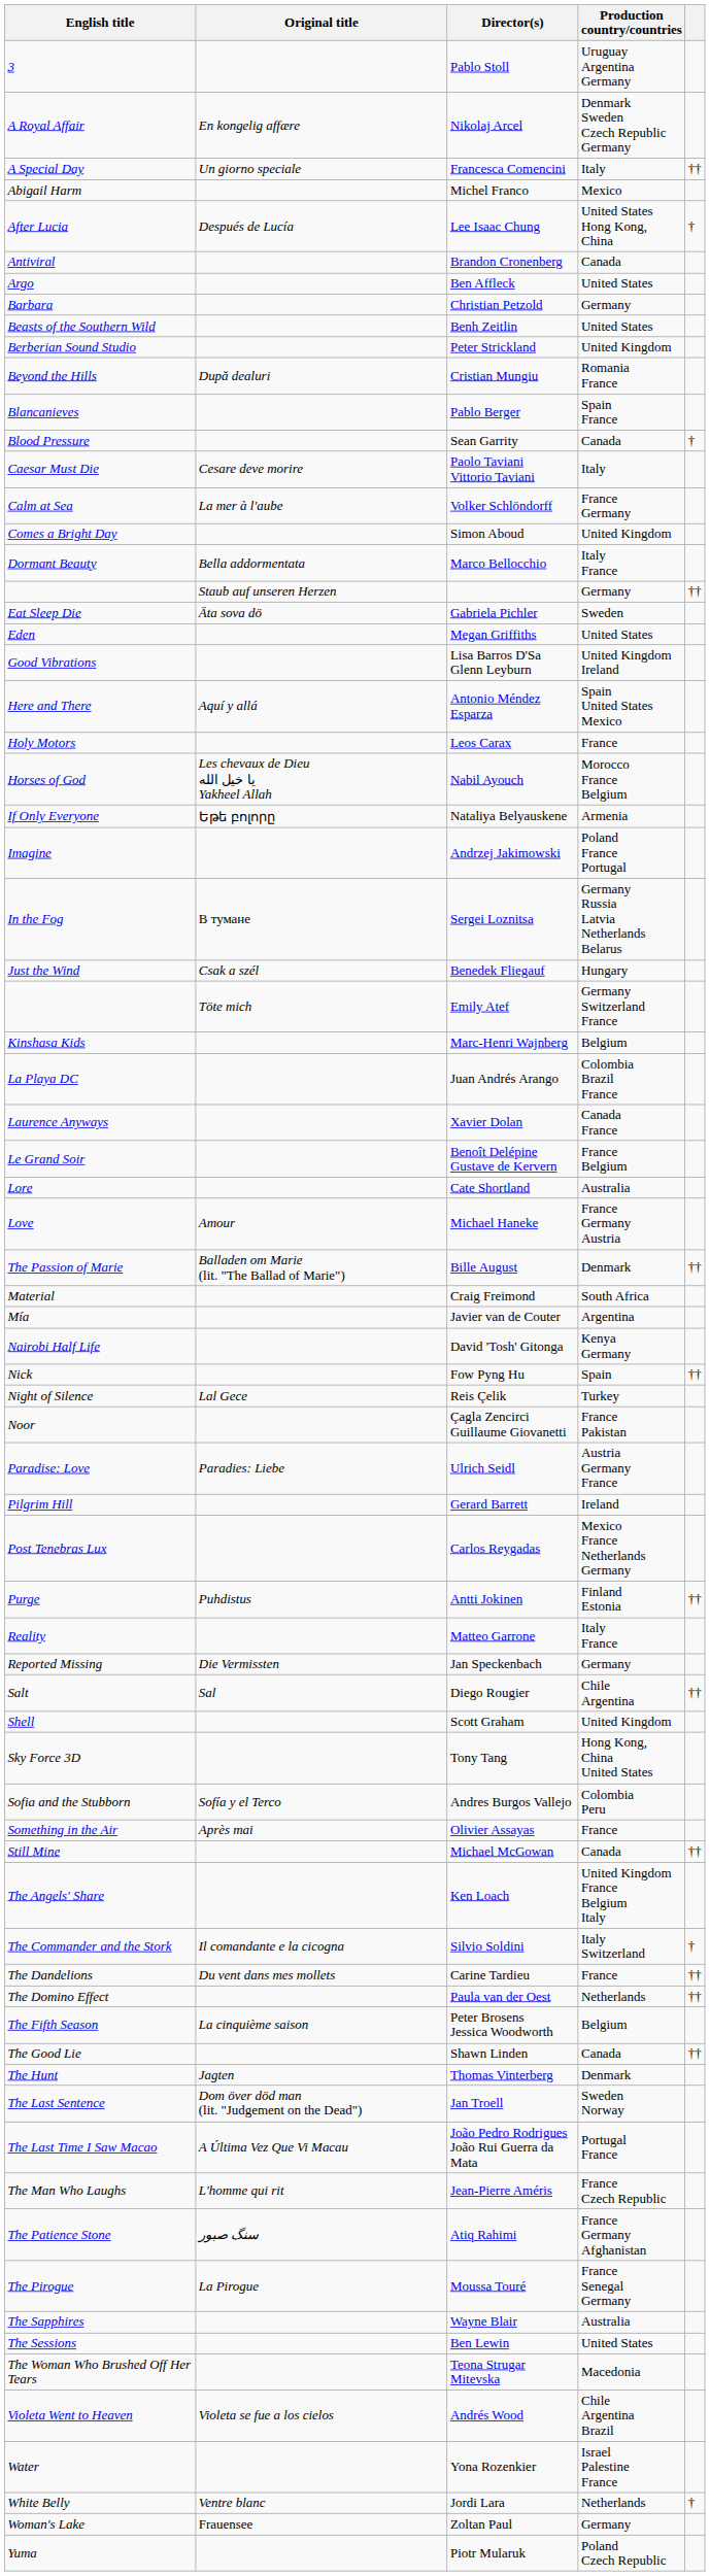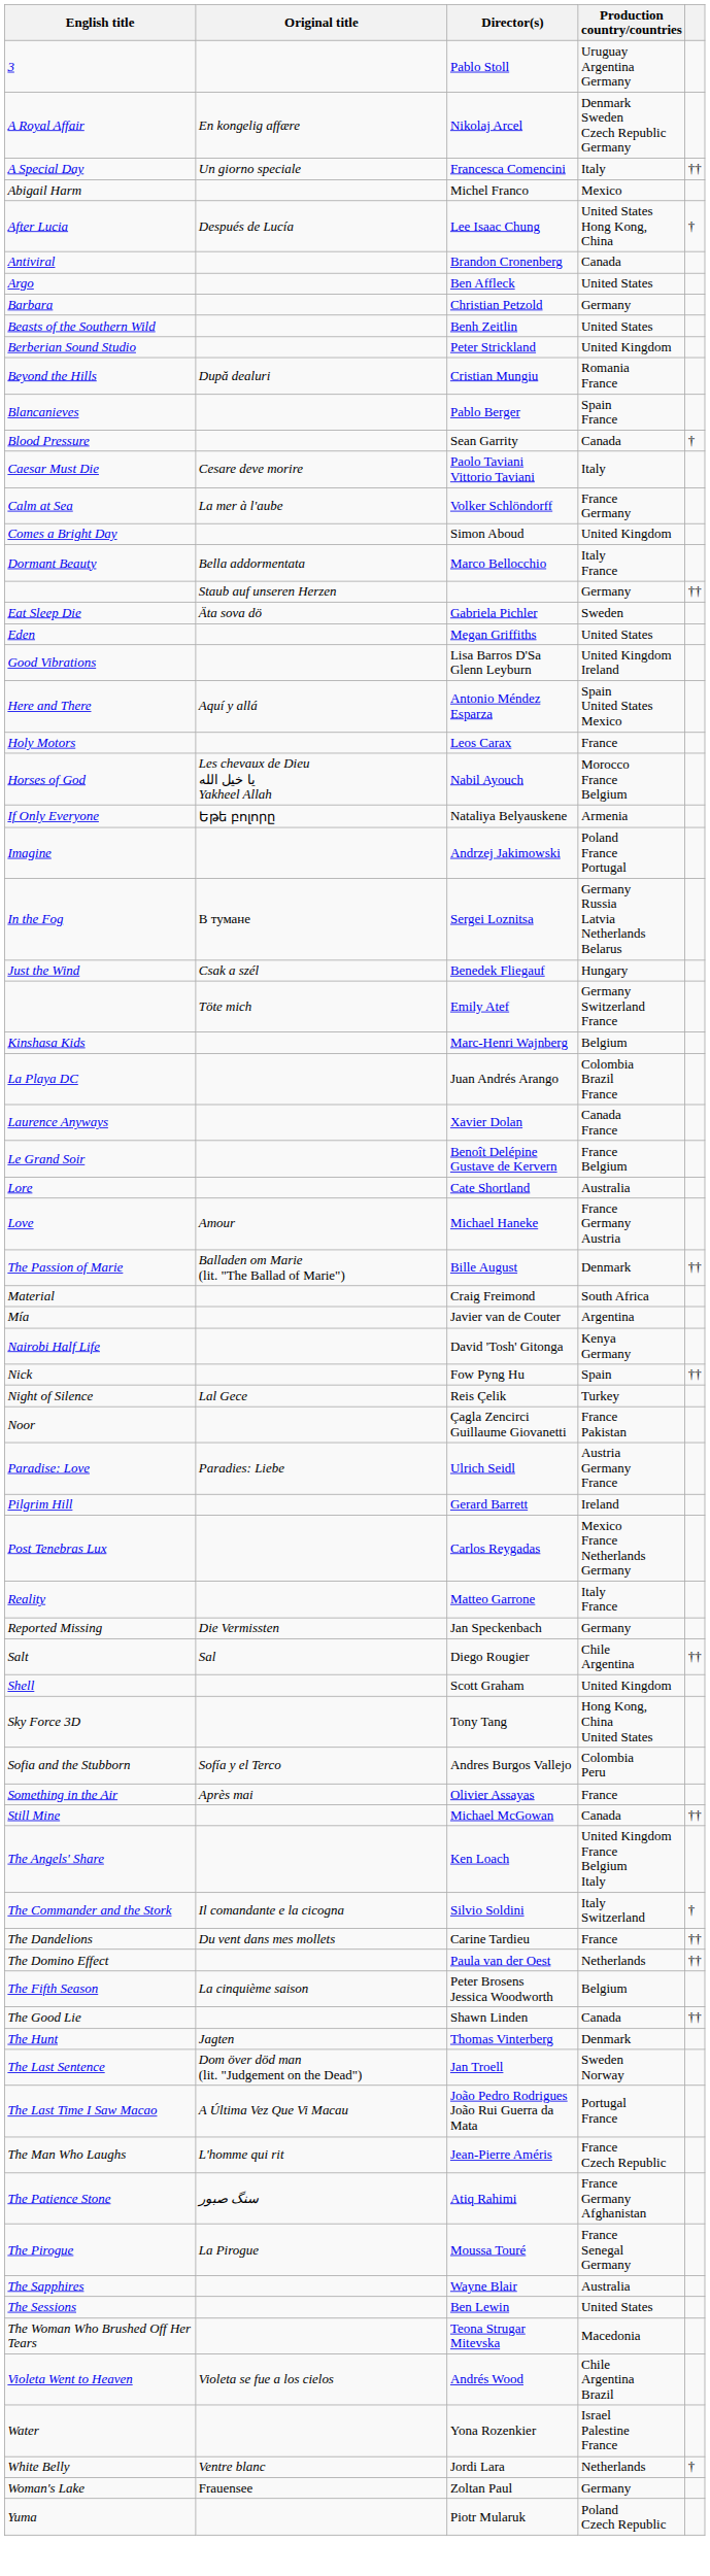 <table class="sortable wikitable" width="95%" cellpadding="5">
 <tr>
 <th width="30%">English title</th>
 <th width="40%">Original title</th>
 <th width="20%">Director(s)</th>
 <th width="10%">Production country/countries</th>
 <th width="3%"></th>
 </tr>
 <tr>
 <td><em><a href='#'>3</a></em></td>
 <td></td>
 <td><a href='#'>Pablo Stoll</a></td>
 <td>Uruguay<br>Argentina<br>Germany</td>
 <td></td>
 </tr>
 <tr>
 <td><em><a href='#'>A Royal Affair</a></em></td>
 <td><em>En kongelig affære</em></td>
 <td><a href='#'>Nikolaj Arcel</a></td>
 <td>Denmark<br>Sweden<br>Czech Republic<br>Germany</td>
 <td></td>
 </tr>
 <tr>
 <td><em><a href='#'>A Special Day</a></em></td>
 <td><em>Un giorno speciale</em></td>
 <td><a href='#'>Francesca Comencini</a></td>
 <td>Italy</td>
 <td>††</td>
 </tr>
 <tr>
 <td><em>Abigail Harm</em></td>
 <td></td>
 <td>Michel Franco</td>
 <td>Mexico</td>
 <td></td>
 </tr>
 <tr>
 <td><em><a href='#'>After Lucia</a></em></td>
 <td><em>Después de Lucía</em></td>
 <td><a href='#'>Lee Isaac Chung</a></td>
 <td>United States<br>Hong Kong, China</td>
 <td>†</td>
 </tr>
 <tr>
 <td><em><a href='#'>Antiviral</a></em></td>
 <td></td>
 <td><a href='#'>Brandon Cronenberg</a></td>
 <td>Canada</td>
 <td></td>
 </tr>
 <tr>
 <td><em><a href='#'>Argo</a></em></td>
 <td></td>
 <td><a href='#'>Ben Affleck</a></td>
 <td>United States</td>
 <td></td>
 </tr>
 <tr>
 <td><em><a href='#'>Barbara</a></em></td>
 <td></td>
 <td><a href='#'>Christian Petzold</a></td>
 <td>Germany</td>
 <td></td>
 </tr>
 <tr>
 <td><em><a href='#'>Beasts of the Southern Wild</a></em></td>
 <td></td>
 <td><a href='#'>Benh Zeitlin</a></td>
 <td>United States</td>
 <td></td>
 </tr>
 <tr>
 <td><em><a href='#'>Berberian Sound Studio</a></em></td>
 <td></td>
 <td><a href='#'>Peter Strickland</a></td>
 <td>United Kingdom</td>
 <td></td>
 </tr>
 <tr>
 <td><em><a href='#'>Beyond the Hills</a></em></td>
 <td><em>După dealuri</em></td>
 <td><a href='#'>Cristian Mungiu</a></td>
 <td>Romania<br>France</td>
 <td></td>
 </tr>
 <tr>
 <td><em><a href='#'>Blancanieves</a></em></td>
 <td></td>
 <td><a href='#'>Pablo Berger</a></td>
 <td>Spain<br>France</td>
 <td></td>
 </tr>
 <tr>
 <td><em><a href='#'>Blood Pressure</a></em></td>
 <td></td>
 <td>Sean Garrity</td>
 <td>Canada</td>
 <td>†</td>
 </tr>
 <tr>
 <td><em><a href='#'>Caesar Must Die</a></em></td>
 <td><em>Cesare deve morire</em></td>
 <td><a href='#'>Paolo Taviani</a><br><a href='#'>Vittorio Taviani</a></td>
 <td>Italy</td>
 <td></td>
 </tr>
 <tr>
 <td><em><a href='#'>Calm at Sea</a></em></td>
 <td><em>La mer à l'aube</em></td>
 <td><a href='#'>Volker Schlöndorff</a></td>
 <td>France<br>Germany</td>
 <td></td>
 </tr>
 <tr>
 <td><em><a href='#'>Comes a Bright Day</a></em></td>
 <td></td>
 <td>Simon Aboud</td>
 <td>United Kingdom</td>
 <td></td>
 </tr>
 <tr>
 <td><em><a href='#'>Dormant Beauty</a></em></td>
 <td><em>Bella addormentata</em></td>
 <td><a href='#'>Marco Bellocchio</a></td>
 <td>Italy<br>France</td>
 <td></td>
 </tr>
 <tr>
 <td><em></em></td>
 <td><em>Staub auf unseren Herzen</em></td>
 <td></td>
 <td>Germany</td>
 <td>††</td>
 </tr>
 <tr>
 <td><em><a href='#'>Eat Sleep Die</a></em></td>
 <td><em>Äta sova dö</em></td>
 <td><a href='#'>Gabriela Pichler</a></td>
 <td>Sweden</td>
 <td></td>
 </tr>
 <tr>
 <td><em><a href='#'>Eden</a></em></td>
 <td></td>
 <td><a href='#'>Megan Griffiths</a></td>
 <td>United States</td>
 <td></td>
 </tr>
 <tr>
 <td><em><a href='#'>Good Vibrations</a></em></td>
 <td></td>
 <td>Lisa Barros D'Sa<br>Glenn Leyburn</td>
 <td>United Kingdom<br>Ireland</td>
 <td></td>
 </tr>
 <tr>
 <td><em><a href='#'>Here and There</a></em></td>
 <td><em>Aquí y allá</em></td>
 <td><a href='#'>Antonio Méndez Esparza</a></td>
 <td>Spain<br>United States<br>Mexico</td>
 <td></td>
 </tr>
 <tr>
 <td><em><a href='#'>Holy Motors</a></em></td>
 <td></td>
 <td><a href='#'>Leos Carax</a></td>
 <td>France</td>
 <td></td>
 </tr>
 <tr>
 <td><em><a href='#'>Horses of God</a></em></td>
 <td><em>Les chevaux de Dieu</em><br>يا خيل الله<br><em>Yakheel Allah</em></td>
 <td><a href='#'>Nabil Ayouch</a></td>
 <td>Morocco<br>France<br>Belgium</td>
 <td></td>
 </tr>
 <tr>
 <td><em><a href='#'>If Only Everyone</a></em></td>
 <td>Եթե բոլորը</td>
 <td>Nataliya Belyauskene</td>
 <td>Armenia</td>
 <td></td>
 </tr>
 <tr>
 <td><em><a href='#'>Imagine</a></em></td>
 <td></td>
 <td><a href='#'>Andrzej Jakimowski</a></td>
 <td>Poland<br>France<br>Portugal</td>
 <td></td>
 </tr>
 <tr>
 <td><em><a href='#'>In the Fog</a></em></td>
 <td>В тумане</td>
 <td><a href='#'>Sergei Loznitsa</a></td>
 <td>Germany<br>Russia<br>Latvia<br>Netherlands<br>Belarus</td>
 <td></td>
 </tr>
 <tr>
 <td><em><a href='#'>Just the Wind</a></em></td>
 <td><em>Csak a szél</em></td>
 <td><a href='#'>Benedek Fliegauf</a></td>
 <td>Hungary</td>
 <td></td>
 </tr>
 <tr>
 <td><em></em></td>
 <td><em>Töte mich</em></td>
 <td><a href='#'>Emily Atef</a></td>
 <td>Germany<br>Switzerland<br>France</td>
 <td></td>
 </tr>
 <tr>
 <td><em><a href='#'>Kinshasa Kids</a></em></td>
 <td></td>
 <td><a href='#'>Marc-Henri Wajnberg</a></td>
 <td>Belgium</td>
 <td></td>
 </tr>
 <tr>
 <td><em><a href='#'>La Playa DC</a></em></td>
 <td></td>
 <td>Juan Andrés Arango</td>
 <td>Colombia<br>Brazil<br>France</td>
 <td></td>
 </tr>
 <tr>
 <td><em><a href='#'>Laurence Anyways</a></em></td>
 <td></td>
 <td><a href='#'>Xavier Dolan</a></td>
 <td>Canada<br>France</td>
 <td></td>
 </tr>
 <tr>
 <td><em><a href='#'>Le Grand Soir</a></em></td>
 <td></td>
 <td><a href='#'>Benoît Delépine</a><br><a href='#'>Gustave de Kervern</a></td>
 <td>France<br>Belgium</td>
 <td></td>
 </tr>
 <tr>
 <td><em><a href='#'>Lore</a></em></td>
 <td></td>
 <td><a href='#'>Cate Shortland</a></td>
 <td>Australia</td>
 <td></td>
 </tr>
 <tr>
 <td><em><a href='#'>Love</a></em></td>
 <td><em>Amour</em></td>
 <td><a href='#'>Michael Haneke</a></td>
 <td>France<br>Germany<br>Austria</td>
 <td></td>
 </tr>
 <tr>
 <td><em><a href='#'>The Passion of Marie</a></em></td>
 <td><em>Balladen om Marie</em><br>(lit. "The Ballad of Marie")</td>
 <td><a href='#'>Bille August</a></td>
 <td>Denmark</td>
 <td>††</td>
 </tr>
 <tr>
 <td><em>Material</em></td>
 <td></td>
 <td>Craig Freimond</td>
 <td>South Africa</td>
 <td></td>
 </tr>
 <tr>
 <td><em>Mía</em></td>
 <td></td>
 <td>Javier van de Couter</td>
 <td>Argentina</td>
 <td></td>
 </tr>
 <tr>
 <td><em><a href='#'>Nairobi Half Life</a></em></td>
 <td></td>
 <td>David 'Tosh' Gitonga</td>
 <td>Kenya<br>Germany</td>
 <td></td>
 </tr>
 <tr>
 <td><em>Nick</em></td>
 <td></td>
 <td>Fow Pyng Hu</td>
 <td>Spain</td>
 <td>††</td>
 </tr>
 <tr>
 <td><em>Night of Silence</em></td>
 <td><em>Lal Gece</em></td>
 <td>Reis Çelik</td>
 <td>Turkey</td>
 <td></td>
 </tr>
 <tr>
 <td><em>Noor</em></td>
 <td></td>
 <td>Çagla Zencirci<br>Guillaume Giovanetti</td>
 <td>France<br>Pakistan</td>
 <td></td>
 </tr>
 <tr>
 <td><em><a href='#'>Paradise: Love</a></em></td>
 <td><em>Paradies: Liebe</em></td>
 <td><a href='#'>Ulrich Seidl</a></td>
 <td>Austria<br>Germany<br>France</td>
 <td></td>
 </tr>
 <tr>
 <td><em><a href='#'>Pilgrim Hill</a></em></td>
 <td></td>
 <td><a href='#'>Gerard Barrett</a></td>
 <td>Ireland</td>
 <td></td>
 </tr>
 <tr>
 <td><em><a href='#'>Post Tenebras Lux</a></em></td>
 <td></td>
 <td><a href='#'>Carlos Reygadas</a></td>
 <td>Mexico<br>France<br>Netherlands<br>Germany</td>
 <td></td>
 </tr>
 <tr>
-<td><em><a href='#'>Purge</a></em></td>
-<td><em>Puhdistus</em></td>
-<td><a href='#'>Antti Jokinen</a></td>
-<td>Finland<br>Estonia</td>
-<td>††</td>
-</tr>
-<tr>
 <td><em><a href='#'>Reality</a></em></td>
 <td></td>
 <td><a href='#'>Matteo Garrone</a></td>
 <td>Italy<br>France</td>
 <td></td>
 </tr>
 <tr>
 <td><em>Reported Missing</em></td>
 <td><em>Die Vermissten</em></td>
 <td>Jan Speckenbach</td>
 <td>Germany</td>
 <td></td>
 </tr>
 <tr>
 <td><em>Salt</em></td>
 <td><em>Sal</em></td>
 <td>Diego Rougier</td>
 <td>Chile<br>Argentina</td>
 <td>††</td>
 </tr>
 <tr>
 <td><em><a href='#'>Shell</a></em></td>
 <td></td>
 <td>Scott Graham</td>
 <td>United Kingdom</td>
 <td></td>
 </tr>
 <tr>
 <td><em>Sky Force 3D</em></td>
 <td></td>
 <td>Tony Tang</td>
 <td>Hong Kong, China<br>United States</td>
 <td></td>
 </tr>
 <tr>
 <td><em>Sofia and the Stubborn</em></td>
 <td><em>Sofía y el Terco</em></td>
 <td>Andres Burgos Vallejo</td>
 <td>Colombia<br>Peru</td>
 <td></td>
 </tr>
 <tr>
 <td><em><a href='#'>Something in the Air</a></em></td>
 <td><em>Après mai</em></td>
 <td><a href='#'>Olivier Assayas</a></td>
 <td>France</td>
 <td></td>
 </tr>
 <tr>
 <td><em><a href='#'>Still Mine</a></em></td>
 <td></td>
 <td><a href='#'>Michael McGowan</a></td>
 <td>Canada</td>
 <td>††</td>
 </tr>
 <tr>
 <td><em><a href='#'>The Angels' Share</a></em></td>
 <td></td>
 <td><a href='#'>Ken Loach</a></td>
 <td>United Kingdom<br>France<br>Belgium<br>Italy</td>
 <td></td>
 </tr>
 <tr>
 <td><em><a href='#'>The Commander and the Stork</a></em></td>
 <td><em>Il comandante e la cicogna</em></td>
 <td><a href='#'>Silvio Soldini</a></td>
 <td>Italy<br>Switzerland</td>
 <td>†</td>
 </tr>
 <tr>
 <td><em>The Dandelions</em></td>
 <td><em>Du vent dans mes mollets</em></td>
 <td>Carine Tardieu</td>
 <td>France</td>
 <td>††</td>
 </tr>
 <tr>
 <td><em>The Domino Effect</em></td>
 <td></td>
 <td><a href='#'>Paula van der Oest</a></td>
 <td>Netherlands</td>
 <td>††</td>
 </tr>
 <tr>
 <td><em><a href='#'>The Fifth Season</a></em></td>
 <td><em>La cinquième saison</em></td>
 <td>Peter Brosens<br>Jessica Woodworth</td>
 <td>Belgium</td>
 <td></td>
 </tr>
 <tr>
 <td><em>The Good Lie</em></td>
 <td></td>
 <td>Shawn Linden</td>
 <td>Canada</td>
 <td>††</td>
 </tr>
 <tr>
 <td><em><a href='#'>The Hunt</a></em></td>
 <td><em>Jagten</em></td>
 <td><a href='#'>Thomas Vinterberg</a></td>
 <td>Denmark</td>
 <td></td>
 </tr>
 <tr>
 <td><em><a href='#'>The Last Sentence</a></em></td>
 <td><em>Dom över död man</em><br>(lit. "Judgement on the Dead")</td>
 <td><a href='#'>Jan Troell</a></td>
 <td>Sweden<br>Norway</td>
 <td></td>
 </tr>
 <tr>
 <td><em><a href='#'>The Last Time I Saw Macao</a></em></td>
 <td><em>A Última Vez Que Vi Macau</em></td>
 <td><a href='#'>João Pedro Rodrigues</a><br>João Rui Guerra da Mata</td>
 <td>Portugal<br>France</td>
 <td></td>
 </tr>
 <tr>
 <td><em>The Man Who Laughs</em></td>
 <td><em>L'homme qui rit</em></td>
 <td><a href='#'>Jean-Pierre Améris</a></td>
 <td>France<br>Czech Republic</td>
 <td></td>
 </tr>
 <tr>
 <td><em><a href='#'>The Patience Stone</a></em></td>
 <td><em>سنگ صبور</em></td>
 <td><a href='#'>Atiq Rahimi</a></td>
 <td>France<br>Germany<br>Afghanistan</td>
 <td></td>
 </tr>
 <tr>
 <td><em><a href='#'>The Pirogue</a></em></td>
 <td><em>La Pirogue</em></td>
 <td><a href='#'>Moussa Touré</a></td>
 <td>France<br>Senegal<br>Germany</td>
 <td></td>
 </tr>
 <tr>
 <td><em><a href='#'>The Sapphires</a></em></td>
 <td></td>
 <td><a href='#'>Wayne Blair</a></td>
 <td>Australia</td>
 <td></td>
 </tr>
 <tr>
 <td><em><a href='#'>The Sessions</a></em></td>
 <td></td>
 <td><a href='#'>Ben Lewin</a></td>
 <td>United States</td>
 <td></td>
 </tr>
 <tr>
 <td><em>The Woman Who Brushed Off Her Tears</em></td>
 <td></td>
 <td><a href='#'>Teona Strugar Mitevska</a></td>
 <td>Macedonia</td>
 <td></td>
 </tr>
 <tr>
 <td><em><a href='#'>Violeta Went to Heaven</a></em></td>
 <td><em>Violeta se fue a los cielos</em></td>
 <td><a href='#'>Andrés Wood</a></td>
 <td>Chile<br>Argentina<br>Brazil</td>
 <td></td>
 </tr>
 <tr>
 <td><em>Water</em></td>
 <td></td>
 <td>Yona Rozenkier</td>
 <td>Israel<br>Palestine<br>France</td>
 <td></td>
 </tr>
 <tr>
 <td><em>White Belly</em></td>
 <td><em>Ventre blanc</em></td>
 <td>Jordi Lara</td>
 <td>Netherlands</td>
 <td>†</td>
 </tr>
 <tr>
 <td><em>Woman's Lake</em></td>
 <td>Frauensee</td>
 <td>Zoltan Paul</td>
 <td>Germany</td>
 <td></td>
 </tr>
 <tr>
 <td><em>Yuma</em></td>
 <td></td>
 <td>Piotr Mularuk</td>
 <td>Poland<br>Czech Republic</td>
 <td></td>
 </tr>
 </table>
